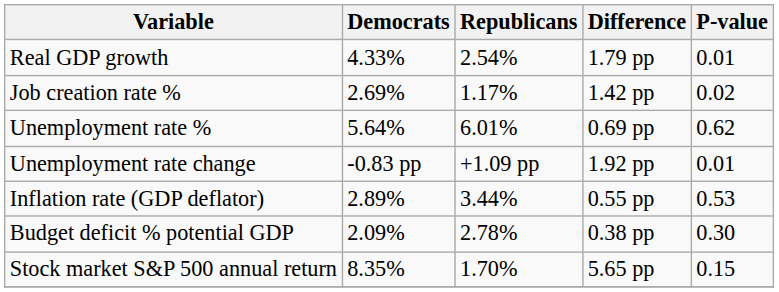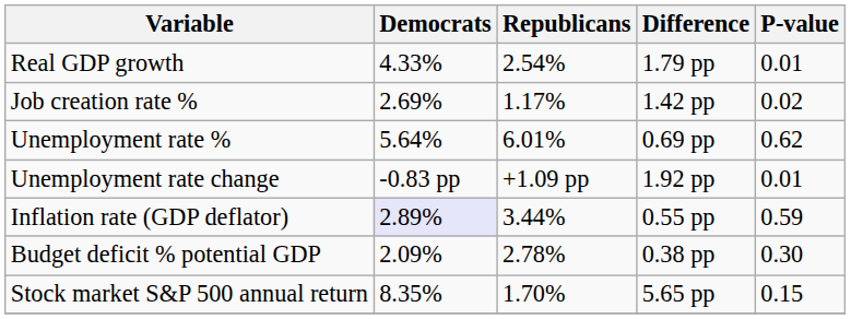 <table class="wikitable">
 <tr>
 <th>Variable</th>
 <th>Democrats</th>
 <th>Republicans</th>
 <th>Difference</th>
 <th>P-value</th>
 </tr>
 <tr>
 <td>Real GDP growth</td>
 <td>4.33%</td>
 <td>2.54%</td>
 <td>1.79 pp</td>
 <td>0.01</td>
 </tr>
 <tr>
 <td>Job creation rate %</td>
 <td>2.69%</td>
 <td>1.17%</td>
 <td>1.42 pp</td>
 <td>0.02</td>
 </tr>
 <tr>
 <td>Unemployment rate %</td>
 <td>5.64%</td>
 <td>6.01%</td>
 <td>0.69 pp</td>
 <td>0.62</td>
 </tr>
 <tr>
 <td>Unemployment rate change</td>
 <td>-0.83 pp</td>
 <td>+1.09 pp</td>
 <td>1.92 pp</td>
 <td>0.01</td>
 </tr>
 <tr>
 <td>Inflation rate (GDP deflator)</td>
-<td>2.89%</td>
+<td style="background: lavender;">2.89%</td>
 <td>3.44%</td>
 <td>0.55 pp</td>
-<td>0.53</td>
+<td>0.59</td>
 </tr>
 <tr>
 <td>Budget deficit % potential GDP</td>
 <td>2.09%</td>
 <td>2.78%</td>
 <td>0.38 pp</td>
 <td>0.30</td>
 </tr>
 <tr>
 <td>Stock market S&P 500 annual return</td>
 <td>8.35%</td>
 <td>1.70%</td>
 <td>5.65 pp</td>
 <td>0.15</td>
 </tr>
 <tr>
 </tr>
 </table>
